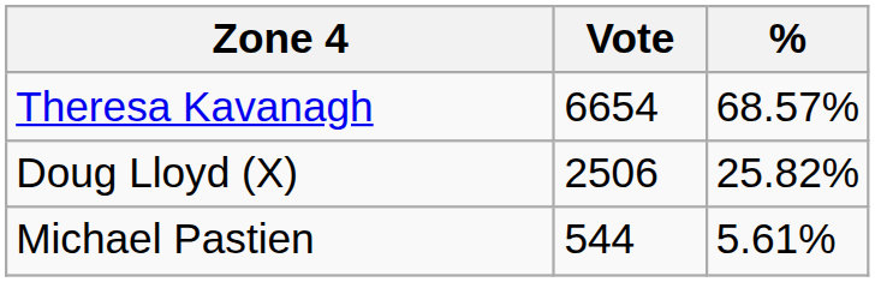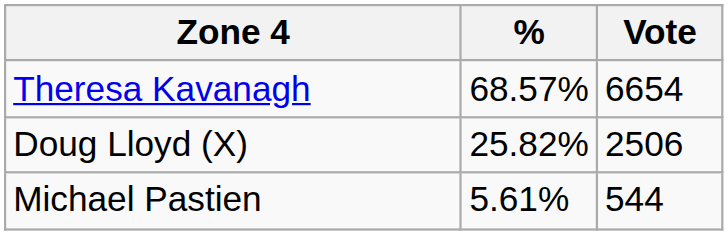 <table class="wikitable">
 <tr>
 <th bgcolor="#DDDDFF" width="200px">Zone 4</th>
+<th bgcolor="#DDDDFF" width="30px">%</th>
 <th bgcolor="#DDDDFF" width="50px">Vote</th>
-<th bgcolor="#DDDDFF" width="30px">%</th>
 </tr>
 <tr>
 <td><a href='#'>Theresa Kavanagh</a></td>
+<td>68.57%</td>
 <td>6654</td>
-<td>68.57%</td>
 </tr>
 <tr>
 <td>Doug Lloyd (X)</td>
+<td>25.82%</td>
 <td>2506</td>
-<td>25.82%</td>
 </tr>
 <tr>
 <td>Michael Pastien</td>
+<td>5.61%</td>
 <td>544</td>
-<td>5.61%</td>
 </tr>
 </table>
